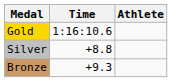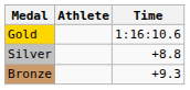 <table class="wikitable">
 <tr>
 <th>Medal</th>
+<th>Athlete</th>
 <th>Time</th>
-<th>Athlete</th>
 </tr>
 <tr>
 <td bgcolor="gold">Gold</td>
+<td></td>
 <td align=right>1:16:10.6</td>
-<td></td>
 </tr>
 <tr>
 <td bgcolor="silver">Silver</td>
+<td></td>
 <td align=right>+8.8</td>
-<td></td>
 </tr>
 <tr>
 <td bgcolor="CC9966">Bronze</td>
+<td></td>
 <td align=right>+9.3</td>
-<td></td>
 </tr>
 </table>
